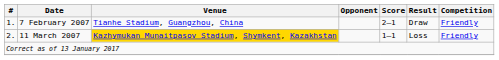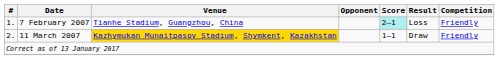 <table class="wikitable" style="font-size:95%;">
 <tr>
 <th>#</th>
 <th>Date</th>
 <th>Venue</th>
 <th>Opponent</th>
 <th>Score</th>
 <th>Result</th>
 <th>Competition</th>
 </tr>
 <tr>
 <td>1.</td>
 <td>7 February 2007</td>
 <td><a href='#'>Tianhe Stadium</a>, <a href='#'>Guangzhou</a>, <a href='#'>China</a></td>
 <td></td>
-<td>2–1</td>
-<td>Draw</td>
+<td style="background: paleturquoise;">2–1</td>
+<td>Loss</td>
 <td><a href='#'>Friendly</a></td>
 </tr>
 <tr>
 <td>2.</td>
 <td>11 March 2007</td>
 <td style="background: gold;"><a href='#'>Kazhymukan Munaitpasov Stadium</a>, <a href='#'>Shymkent</a>, <a href='#'>Kazakhstan</a></td>
 <td></td>
 <td>1–1</td>
-<td>Loss</td>
+<td>Draw</td>
 <td><a href='#'>Friendly</a></td>
 </tr>
 <tr>
 <td colspan="12"><small><em>Correct as of 13 January 2017</em></small></td>
 </tr>
 <tr>
 </tr>
 </table>
